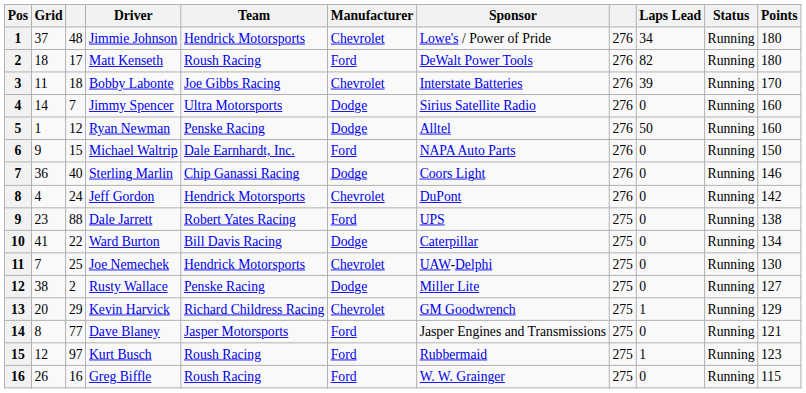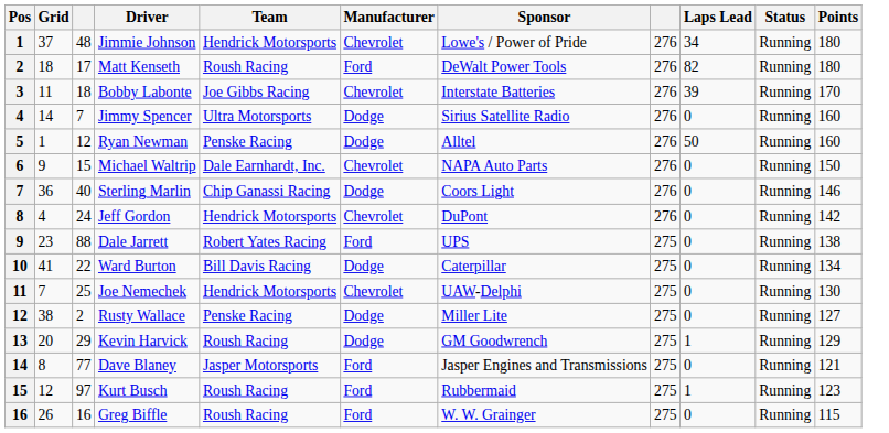 <table class="wikitable" style="font-size:95%">
 <tr>
 <th>Pos</th>
 <th>Grid</th>
 <th></th>
 <th>Driver</th>
 <th>Team</th>
 <th>Manufacturer</th>
 <th>Sponsor</th>
 <th></th>
 <th>Laps Lead</th>
 <th>Status</th>
 <th>Points</th>
 </tr>
 <tr>
 <th>1</th>
 <td>37</td>
 <td>48</td>
 <td><a href='#'>Jimmie Johnson</a></td>
 <td><a href='#'>Hendrick Motorsports</a></td>
 <td><a href='#'>Chevrolet</a></td>
 <td><a href='#'>Lowe's</a> / Power of Pride</td>
 <td>276</td>
 <td>34</td>
 <td>Running</td>
 <td>180</td>
 </tr>
 <tr>
 <th>2</th>
 <td>18</td>
 <td>17</td>
 <td><a href='#'>Matt Kenseth</a></td>
 <td><a href='#'>Roush Racing</a></td>
 <td><a href='#'>Ford</a></td>
 <td><a href='#'>DeWalt Power Tools</a></td>
 <td>276</td>
 <td>82</td>
 <td>Running</td>
 <td>180</td>
 </tr>
 <tr>
 <th>3</th>
 <td>11</td>
 <td>18</td>
 <td><a href='#'>Bobby Labonte</a></td>
 <td><a href='#'>Joe Gibbs Racing</a></td>
 <td><a href='#'>Chevrolet</a></td>
 <td><a href='#'>Interstate Batteries</a></td>
 <td>276</td>
 <td>39</td>
 <td>Running</td>
 <td>170</td>
 </tr>
 <tr>
 <th>4</th>
 <td>14</td>
 <td>7</td>
 <td><a href='#'>Jimmy Spencer</a></td>
 <td><a href='#'>Ultra Motorsports</a></td>
 <td><a href='#'>Dodge</a></td>
 <td><a href='#'>Sirius Satellite Radio</a></td>
 <td>276</td>
 <td>0</td>
 <td>Running</td>
 <td>160</td>
 </tr>
 <tr>
 <th>5</th>
 <td>1</td>
 <td>12</td>
 <td><a href='#'>Ryan Newman</a></td>
 <td><a href='#'>Penske Racing</a></td>
 <td><a href='#'>Dodge</a></td>
 <td><a href='#'>Alltel</a></td>
 <td>276</td>
 <td>50</td>
 <td>Running</td>
 <td>160</td>
 </tr>
 <tr>
 <th>6</th>
 <td>9</td>
 <td>15</td>
 <td><a href='#'>Michael Waltrip</a></td>
 <td><a href='#'>Dale Earnhardt, Inc.</a></td>
-<td><a href='#'>Ford</a></td>
+<td><a href='#'>Chevrolet</a></td>
 <td><a href='#'>NAPA Auto Parts</a></td>
 <td>276</td>
 <td>0</td>
 <td>Running</td>
 <td>150</td>
 </tr>
 <tr>
 <th>7</th>
 <td>36</td>
 <td>40</td>
 <td><a href='#'>Sterling Marlin</a></td>
 <td><a href='#'>Chip Ganassi Racing</a></td>
 <td><a href='#'>Dodge</a></td>
 <td><a href='#'>Coors Light</a></td>
 <td>276</td>
 <td>0</td>
 <td>Running</td>
 <td>146</td>
 </tr>
 <tr>
 <th>8</th>
 <td>4</td>
 <td>24</td>
 <td><a href='#'>Jeff Gordon</a></td>
 <td><a href='#'>Hendrick Motorsports</a></td>
 <td><a href='#'>Chevrolet</a></td>
 <td><a href='#'>DuPont</a></td>
 <td>276</td>
 <td>0</td>
 <td>Running</td>
 <td>142</td>
 </tr>
 <tr>
 <th>9</th>
 <td>23</td>
 <td>88</td>
 <td><a href='#'>Dale Jarrett</a></td>
 <td><a href='#'>Robert Yates Racing</a></td>
 <td><a href='#'>Ford</a></td>
 <td><a href='#'>UPS</a></td>
 <td>275</td>
 <td>0</td>
 <td>Running</td>
 <td>138</td>
 </tr>
 <tr>
 <th>10</th>
 <td>41</td>
 <td>22</td>
 <td><a href='#'>Ward Burton</a></td>
 <td><a href='#'>Bill Davis Racing</a></td>
 <td><a href='#'>Dodge</a></td>
 <td><a href='#'>Caterpillar</a></td>
 <td>275</td>
 <td>0</td>
 <td>Running</td>
 <td>134</td>
 </tr>
 <tr>
 <th>11</th>
 <td>7</td>
 <td>25</td>
 <td><a href='#'>Joe Nemechek</a></td>
 <td><a href='#'>Hendrick Motorsports</a></td>
 <td><a href='#'>Chevrolet</a></td>
 <td><a href='#'>UAW</a>-<a href='#'>Delphi</a></td>
 <td>275</td>
 <td>0</td>
 <td>Running</td>
 <td>130</td>
 </tr>
 <tr>
 <th>12</th>
 <td>38</td>
 <td>2</td>
 <td><a href='#'>Rusty Wallace</a></td>
 <td><a href='#'>Penske Racing</a></td>
 <td><a href='#'>Dodge</a></td>
 <td><a href='#'>Miller Lite</a></td>
 <td>275</td>
 <td>0</td>
 <td>Running</td>
 <td>127</td>
 </tr>
 <tr>
 <th>13</th>
 <td>20</td>
 <td>29</td>
 <td><a href='#'>Kevin Harvick</a></td>
-<td><a href='#'>Richard Childress Racing</a></td>
-<td><a href='#'>Chevrolet</a></td>
+<td><a href='#'>Roush Racing</a></td>
+<td><a href='#'>Dodge</a></td>
 <td><a href='#'>GM Goodwrench</a></td>
 <td>275</td>
 <td>1</td>
 <td>Running</td>
 <td>129</td>
 </tr>
 <tr>
 <th>14</th>
 <td>8</td>
 <td>77</td>
 <td><a href='#'>Dave Blaney</a></td>
 <td><a href='#'>Jasper Motorsports</a></td>
 <td><a href='#'>Ford</a></td>
 <td>Jasper Engines and Transmissions</td>
 <td>275</td>
 <td>0</td>
 <td>Running</td>
 <td>121</td>
 </tr>
 <tr>
 <th>15</th>
 <td>12</td>
 <td>97</td>
 <td><a href='#'>Kurt Busch</a></td>
 <td><a href='#'>Roush Racing</a></td>
 <td><a href='#'>Ford</a></td>
 <td><a href='#'>Rubbermaid</a></td>
 <td>275</td>
 <td>1</td>
 <td>Running</td>
 <td>123</td>
 </tr>
 <tr>
 <th>16</th>
 <td>26</td>
 <td>16</td>
 <td><a href='#'>Greg Biffle</a></td>
 <td><a href='#'>Roush Racing</a></td>
 <td><a href='#'>Ford</a></td>
 <td><a href='#'>W. W. Grainger</a></td>
 <td>275</td>
 <td>0</td>
 <td>Running</td>
 <td>115</td>
 </tr>
 </table>
